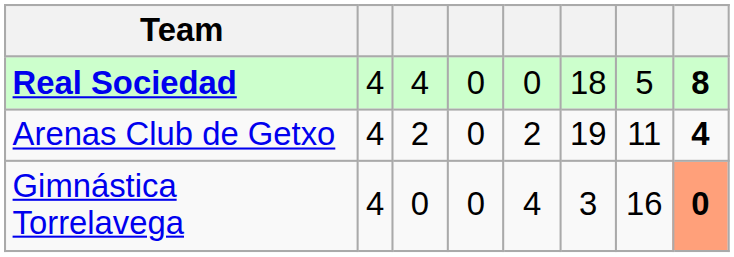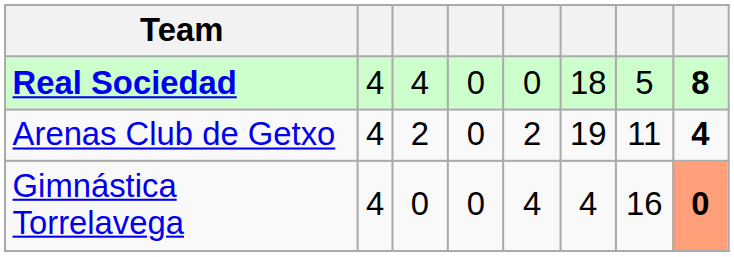 <table class="wikitable" style="text-align: center;">
 <tr>
 <th width=165>Team</th>
 <th wiBAN=20></th>
 <th width=20></th>
 <th width=20></th>
 <th width=20></th>
 <th width=20></th>
 <th width=20></th>
 <th width=20></th>
 </tr>
 <tr bgcolor="#CCFFCC">
 <td align=left><strong><a href='#'>Real Sociedad</a></strong></td>
 <td>4</td>
 <td>4</td>
 <td>0</td>
 <td>0</td>
 <td>18</td>
 <td>5</td>
 <td><strong>8</strong></td>
 </tr>
 <tr>
 <td align=left><a href='#'>Arenas Club de Getxo</a></td>
 <td>4</td>
 <td>2</td>
 <td>0</td>
 <td>2</td>
 <td>19</td>
 <td>11</td>
 <td><strong>4</strong></td>
 </tr>
 <tr>
 <td align=left><a href='#'>Gimnástica Torrelavega</a></td>
 <td>4</td>
 <td>0</td>
 <td>0</td>
 <td>4</td>
-<td>3</td>
+<td>4</td>
 <td>16</td>
 <td style="background: lightsalmon;"><strong>0</strong></td>
 </tr>
 </table>
